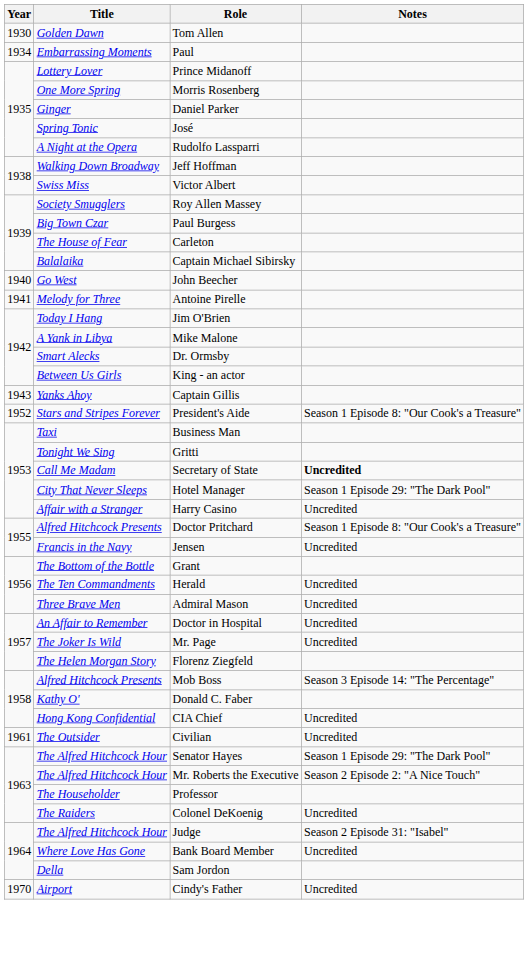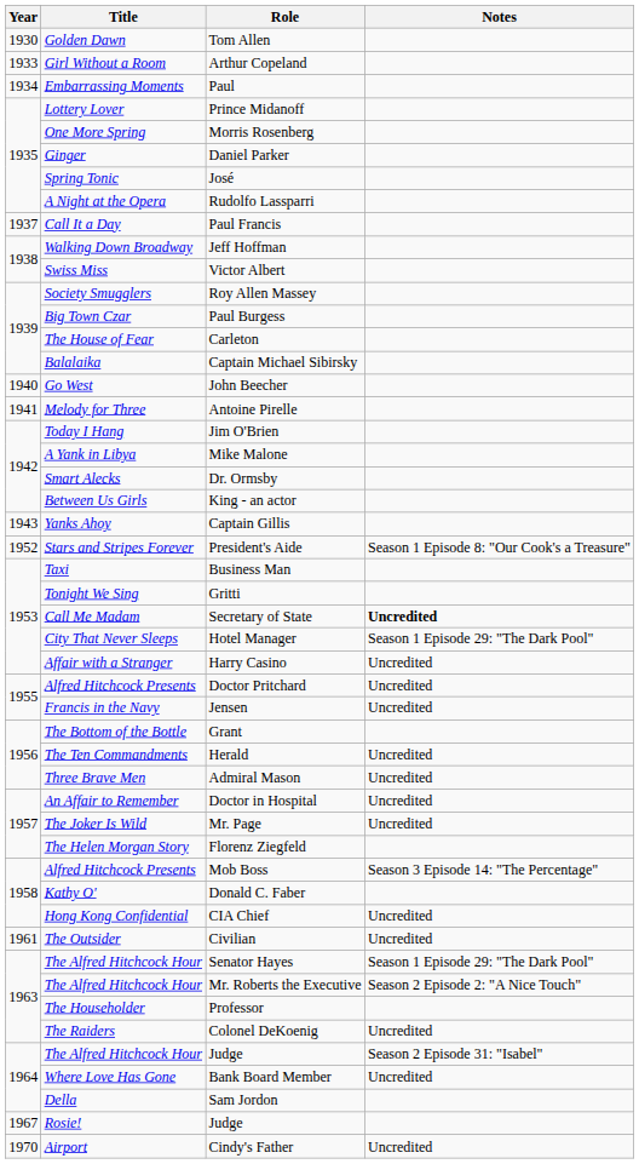 <table class="wikitable">
 <tr>
 <th>Year</th>
 <th>Title</th>
 <th>Role</th>
 <th>Notes</th>
 </tr>
 <tr>
 <td>1930</td>
 <td><em><a href='#'>Golden Dawn</a></em></td>
 <td>Tom Allen</td>
+<td></td>
+</tr>
+<tr>
+<td>1933</td>
+<td><em><a href='#'>Girl Without a Room</a></em></td>
+<td>Arthur Copeland</td>
 <td></td>
 </tr>
 <tr>
 <td>1934</td>
 <td><em><a href='#'>Embarrassing Moments</a></em></td>
 <td>Paul</td>
 <td></td>
 </tr>
 <tr>
 <td rowspan=5>1935</td>
 <td><em><a href='#'>Lottery Lover</a></em></td>
 <td>Prince Midanoff</td>
 <td></td>
 </tr>
 <tr>
 <td><em><a href='#'>One More Spring</a></em></td>
 <td>Morris Rosenberg</td>
 <td></td>
 </tr>
 <tr>
 <td><em><a href='#'>Ginger</a></em></td>
 <td>Daniel Parker</td>
 <td></td>
 </tr>
 <tr>
 <td><em><a href='#'>Spring Tonic</a></em></td>
 <td>José</td>
 <td></td>
 </tr>
 <tr>
 <td><em><a href='#'>A Night at the Opera</a></em></td>
 <td>Rudolfo Lassparri</td>
+<td></td>
+</tr>
+<tr>
+<td>1937</td>
+<td><em><a href='#'>Call It a Day</a></em></td>
+<td>Paul Francis</td>
 <td></td>
 </tr>
 <tr>
 <td rowspan=2>1938</td>
 <td><em><a href='#'>Walking Down Broadway</a></em></td>
 <td>Jeff Hoffman</td>
 <td></td>
 </tr>
 <tr>
 <td><em><a href='#'>Swiss Miss</a></em></td>
 <td>Victor Albert</td>
 <td></td>
 </tr>
 <tr>
 <td rowspan=4>1939</td>
 <td><em><a href='#'>Society Smugglers</a></em></td>
 <td>Roy Allen Massey</td>
 <td></td>
 </tr>
 <tr>
 <td><em><a href='#'>Big Town Czar</a></em></td>
 <td>Paul Burgess</td>
 <td></td>
 </tr>
 <tr>
 <td><em><a href='#'>The House of Fear</a></em></td>
 <td>Carleton</td>
 <td></td>
 </tr>
 <tr>
 <td><em><a href='#'>Balalaika</a></em></td>
 <td>Captain Michael Sibirsky</td>
 <td></td>
 </tr>
 <tr>
 <td>1940</td>
 <td><em><a href='#'>Go West</a></em></td>
 <td>John Beecher</td>
 <td></td>
 </tr>
 <tr>
 <td>1941</td>
 <td><em><a href='#'>Melody for Three</a></em></td>
 <td>Antoine Pirelle</td>
 <td></td>
 </tr>
 <tr>
 <td rowspan=4>1942</td>
 <td><em><a href='#'>Today I Hang</a></em></td>
 <td>Jim O'Brien</td>
 <td></td>
 </tr>
 <tr>
 <td><em><a href='#'>A Yank in Libya</a></em></td>
 <td>Mike Malone</td>
 <td></td>
 </tr>
 <tr>
 <td><em><a href='#'>Smart Alecks</a></em></td>
 <td>Dr. Ormsby</td>
 <td></td>
 </tr>
 <tr>
 <td><em><a href='#'>Between Us Girls</a></em></td>
 <td>King - an actor</td>
 <td></td>
 </tr>
 <tr>
 <td>1943</td>
 <td><em><a href='#'>Yanks Ahoy</a></em></td>
 <td>Captain Gillis</td>
 <td></td>
 </tr>
 <tr>
 <td>1952</td>
 <td><em><a href='#'>Stars and Stripes Forever</a></em></td>
 <td>President's Aide</td>
 <td>Season 1 Episode 8: "Our Cook's a Treasure"</td>
 </tr>
 <tr>
 <td rowspan=5>1953</td>
 <td><em><a href='#'>Taxi</a></em></td>
 <td>Business Man</td>
 <td></td>
 </tr>
 <tr>
 <td><em><a href='#'>Tonight We Sing</a></em></td>
 <td>Gritti</td>
 <td></td>
 </tr>
 <tr>
 <td><em><a href='#'>Call Me Madam</a></em></td>
 <td>Secretary of State</td>
 <td><strong>Uncredited</strong></td>
 </tr>
 <tr>
 <td><em><a href='#'>City That Never Sleeps</a></em></td>
 <td>Hotel Manager</td>
 <td>Season 1 Episode 29: "The Dark Pool"</td>
 </tr>
 <tr>
 <td><em><a href='#'>Affair with a Stranger</a></em></td>
 <td>Harry Casino</td>
 <td>Uncredited</td>
 </tr>
 <tr>
 <td rowspan=2>1955</td>
 <td><em><a href='#'>Alfred Hitchcock Presents</a></em></td>
 <td>Doctor Pritchard</td>
-<td>Season 1 Episode 8: "Our Cook's a Treasure"</td>
+<td>Uncredited</td>
 </tr>
 <tr>
 <td><em><a href='#'>Francis in the Navy</a></em></td>
 <td>Jensen</td>
 <td>Uncredited</td>
 </tr>
 <tr>
 <td rowspan=3>1956</td>
 <td><em><a href='#'>The Bottom of the Bottle</a></em></td>
 <td>Grant</td>
 <td></td>
 </tr>
 <tr>
 <td><em><a href='#'>The Ten Commandments</a></em></td>
 <td>Herald</td>
 <td>Uncredited</td>
 </tr>
 <tr>
 <td><em><a href='#'>Three Brave Men</a></em></td>
 <td>Admiral Mason</td>
 <td>Uncredited</td>
 </tr>
 <tr>
 <td rowspan=3>1957</td>
 <td><em><a href='#'>An Affair to Remember</a></em></td>
 <td>Doctor in Hospital</td>
 <td>Uncredited</td>
 </tr>
 <tr>
 <td><em><a href='#'>The Joker Is Wild</a></em></td>
 <td>Mr. Page</td>
 <td>Uncredited</td>
 </tr>
 <tr>
 <td><em><a href='#'>The Helen Morgan Story</a></em></td>
 <td>Florenz Ziegfeld</td>
 <td></td>
 </tr>
 <tr>
 <td rowspan=3>1958</td>
 <td><em><a href='#'>Alfred Hitchcock Presents</a></em></td>
 <td>Mob Boss</td>
 <td>Season 3 Episode 14: "The Percentage"</td>
 </tr>
 <tr>
 <td><em><a href='#'>Kathy O'</a></em></td>
 <td>Donald C. Faber</td>
 <td></td>
 </tr>
 <tr>
 <td><em><a href='#'>Hong Kong Confidential</a></em></td>
 <td>CIA Chief</td>
 <td>Uncredited</td>
 </tr>
 <tr>
 <td>1961</td>
 <td><em><a href='#'>The Outsider</a></em></td>
 <td>Civilian</td>
 <td>Uncredited</td>
 </tr>
 <tr>
 <td rowspan=4>1963</td>
 <td><em><a href='#'>The Alfred Hitchcock Hour</a></em></td>
 <td>Senator Hayes</td>
 <td>Season 1 Episode 29: "The Dark Pool"</td>
 </tr>
 <tr>
 <td><em><a href='#'>The Alfred Hitchcock Hour</a></em></td>
 <td>Mr. Roberts the Executive</td>
 <td>Season 2 Episode 2: "A Nice Touch"</td>
 </tr>
 <tr>
 <td><em><a href='#'>The Householder</a></em></td>
 <td>Professor</td>
 <td></td>
 </tr>
 <tr>
 <td><em><a href='#'>The Raiders</a></em></td>
 <td>Colonel DeKoenig</td>
 <td>Uncredited</td>
 </tr>
 <tr>
 <td rowspan=3>1964</td>
 <td><em><a href='#'>The Alfred Hitchcock Hour</a></em></td>
 <td>Judge</td>
 <td>Season 2 Episode 31: "Isabel"</td>
 </tr>
 <tr>
 <td><em><a href='#'>Where Love Has Gone</a></em></td>
 <td>Bank Board Member</td>
 <td>Uncredited</td>
 </tr>
 <tr>
 <td><em><a href='#'>Della</a></em></td>
 <td>Sam Jordon</td>
 <td></td>
 </tr>
 <tr>
+<td>1967</td>
+<td><em><a href='#'>Rosie!</a></em></td>
+<td>Judge</td>
+<td></td>
+</tr>
+<tr>
 <td>1970</td>
 <td><em><a href='#'>Airport</a></em></td>
 <td>Cindy's Father</td>
 <td>Uncredited</td>
 </tr>
 </table>
